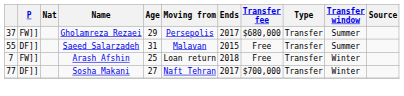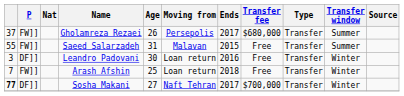 <table class="wikitable sortable " style="text-align:center">
 <tr>
 <th></th>
 <th><a href='#'>P</a></th>
 <th>Nat</th>
 <th>Name</th>
 <th>Age</th>
 <th>Moving from</th>
 <th>Ends</th>
 <th><a href='#'>Transfer<br>fee</a></th>
 <th>Type</th>
 <th><a href='#'>Transfer<br>window</a></th>
 <th>Source</th>
 </tr>
 <tr>
 <td>37</td>
 <td [[>FW]]</td>
 <td></td>
 <td><a href='#'>Gholamreza Rezaei</a></td>
-<td>29</td>
+<td>26</td>
 <td><a href='#'>Persepolis</a></td>
 <td>2017</td>
 <td>$680,000</td>
 <td>Transfer</td>
 <td>Summer</td>
 <td></td>
 </tr>
 <tr>
 <td>55</td>
-<td [[>DF]]</td>
+<td [[>FW]]</td>
 <td></td>
 <td><a href='#'>Saeed Salarzadeh</a></td>
 <td>31</td>
 <td><a href='#'>Malavan</a></td>
 <td>2015</td>
 <td>Free</td>
 <td>Transfer</td>
 <td>Summer</td>
+<td></td>
+</tr>
+<tr>
+<td>3</td>
+<td [[>DF]]</td>
+<td></td>
+<td><a href='#'>Leandro Padovani</a></td>
+<td>30</td>
+<td>Loan return</td>
+<td>2016</td>
+<td>Free</td>
+<td>Transfer</td>
+<td>Winter</td>
 <td></td>
 </tr>
 <tr>
 <td>7</td>
 <td [[>FW]]</td>
 <td></td>
 <td><a href='#'>Arash Afshin</a></td>
 <td>25</td>
 <td>Loan return</td>
 <td>2018</td>
 <td>Free</td>
 <td>Transfer</td>
 <td>Winter</td>
 <td></td>
 </tr>
 <tr>
-<td>77</td>
+<td><strong>77</strong></td>
 <td [[>DF]]</td>
 <td></td>
 <td><a href='#'>Sosha Makani</a></td>
 <td>27</td>
 <td><a href='#'>Naft Tehran</a></td>
 <td>2017</td>
 <td>$700,000</td>
 <td>Transfer</td>
 <td>Winter</td>
 <td></td>
 </tr>
 <tr>
 </tr>
 </table>
